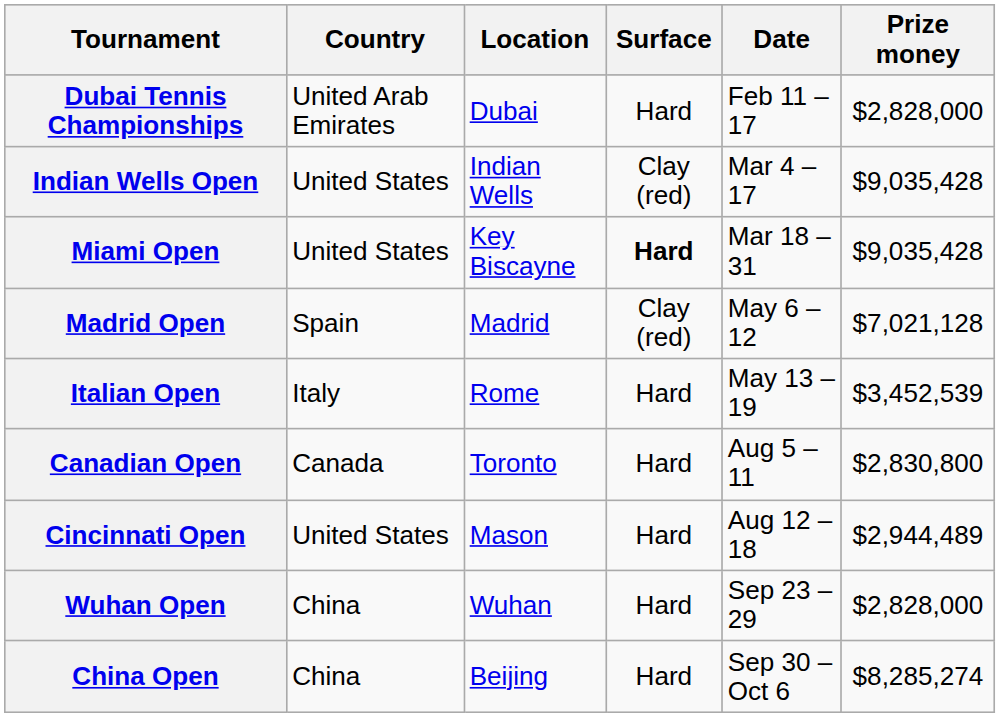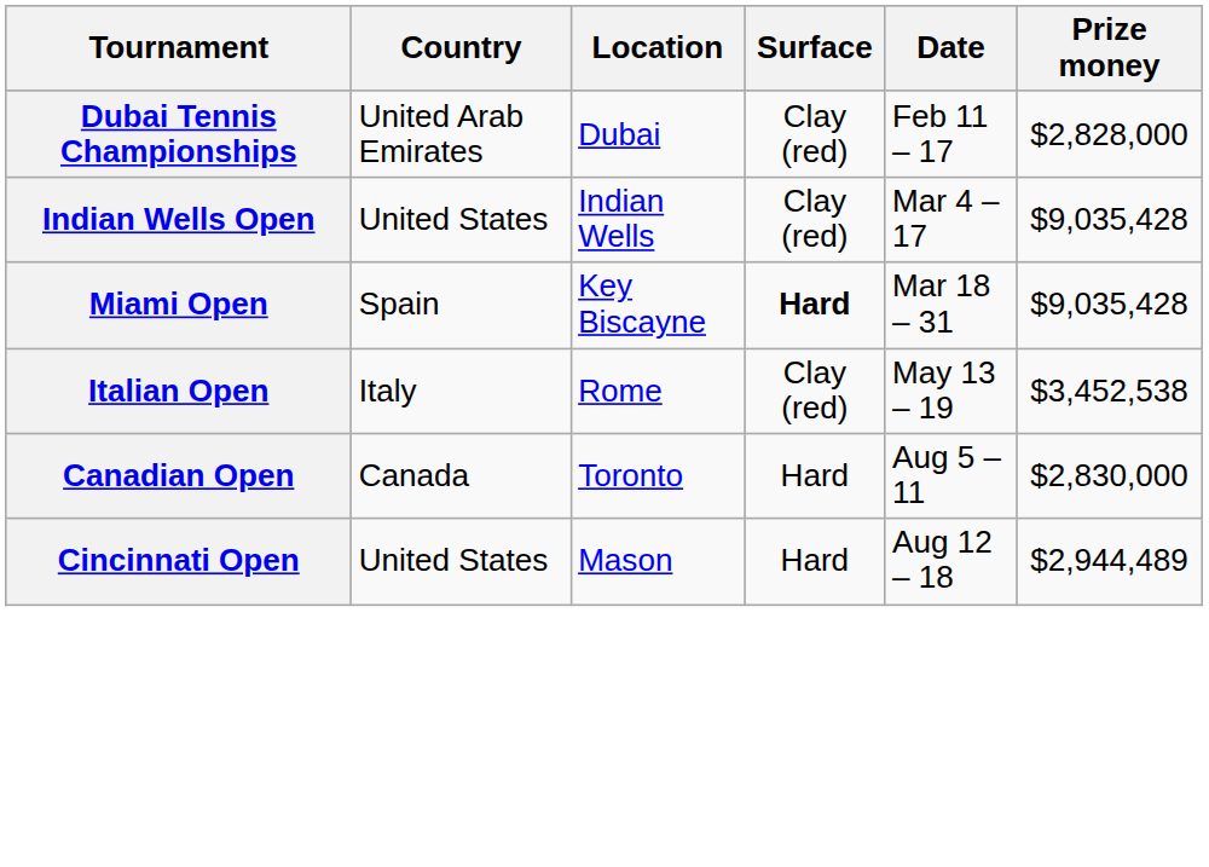 <table class="wikitable plainrowheaders nowrap">
 <tr>
 <th scope="col">Tournament</th>
 <th scope="col">Country</th>
 <th scope="col">Location</th>
 <th scope="col">Surface</th>
 <th scope="col">Date</th>
 <th scope="col">Prize money</th>
 </tr>
 <tr>
 <th scope="row"><a href='#'>Dubai Tennis Championships</a></th>
 <td>United Arab Emirates</td>
 <td><a href='#'>Dubai</a></td>
-<td align="center">Hard</td>
+<td align="center">Clay (red)</td>
 <td>Feb 11 – 17</td>
 <td align="center">$2,828,000</td>
 </tr>
 <tr>
 <th scope="row"><a href='#'>Indian Wells Open</a></th>
 <td>United States</td>
 <td><a href='#'>Indian Wells</a></td>
 <td align="center">Clay (red)</td>
 <td>Mar 4 – 17</td>
 <td align="center">$9,035,428</td>
 </tr>
 <tr>
 <th scope="row"><a href='#'>Miami Open</a></th>
-<td>United States</td>
+<td>Spain</td>
 <td><a href='#'>Key Biscayne</a></td>
 <td align="center"><strong>Hard</strong></td>
 <td>Mar 18 – 31</td>
 <td align="center">$9,035,428</td>
 </tr>
 <tr>
-<th scope="row"><a href='#'>Madrid Open</a></th>
-<td>Spain</td>
-<td><a href='#'>Madrid</a></td>
-<td align="center">Clay (red)</td>
-<td>May 6 – 12</td>
-<td align="center">$7,021,128</td>
-</tr>
-<tr>
 <th scope="row"><a href='#'>Italian Open</a></th>
 <td>Italy</td>
 <td><a href='#'>Rome</a></td>
-<td align="center">Hard</td>
+<td align="center">Clay (red)</td>
 <td>May 13 – 19</td>
-<td align="center">$3,452,539</td>
+<td align="center">$3,452,538</td>
 </tr>
 <tr>
 <th scope="row"><a href='#'>Canadian Open</a></th>
 <td>Canada</td>
 <td><a href='#'>Toronto</a></td>
 <td align="center">Hard</td>
 <td>Aug 5 – 11</td>
-<td align="center">$2,830,800</td>
+<td align="center">$2,830,000</td>
 </tr>
 <tr>
 <th scope="row"><a href='#'>Cincinnati Open</a></th>
 <td>United States</td>
 <td><a href='#'>Mason</a></td>
 <td align="center">Hard</td>
 <td>Aug 12 – 18</td>
 <td align="center">$2,944,489</td>
 </tr>
-<tr>
-<th scope="row"><a href='#'>Wuhan Open</a></th>
-<td>China</td>
-<td><a href='#'>Wuhan</a></td>
-<td align="center">Hard</td>
-<td>Sep 23 – 29</td>
-<td align="center">$2,828,000</td>
-</tr>
-<tr>
-<th scope="row"><a href='#'>China Open</a></th>
-<td>China</td>
-<td><a href='#'>Beijing</a></td>
-<td align="center">Hard</td>
-<td>Sep 30 – Oct 6</td>
-<td align="center">$8,285,274</td>
-</tr>
 </table>
